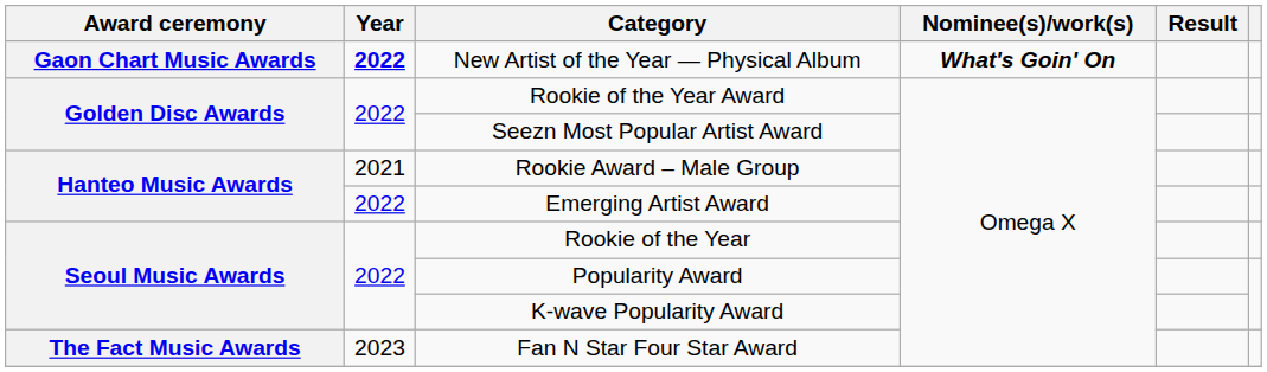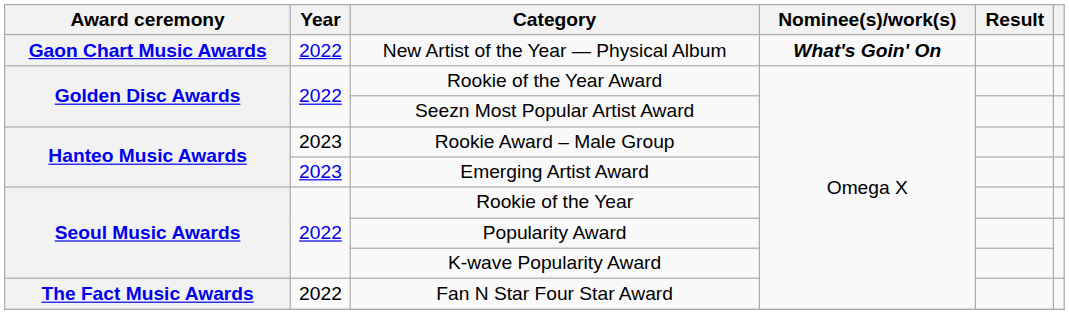 <table class="wikitable sortable plainrowheaders" style="text-align:center; width:100%;">
 <tr>
 <th scope="col">Award ceremony</th>
 <th scope="col">Year</th>
 <th scope="col">Category</th>
 <th scope="col">Nominee(s)/work(s)</th>
 <th scope="col">Result</th>
 <th scope="col" class="unsortable"></th>
 </tr>
 <tr>
 <th scope="row"><a href='#'>Gaon Chart Music Awards</a></th>
-<td align=center><strong><a href='#'>2022</a></strong></td>
+<td align=center><a href='#'>2022</a></td>
 <td>New Artist of the Year — Physical Album</td>
 <td><strong><em>What's Goin' On</em></strong></td>
 <td></td>
 <td align=center></td>
 </tr>
 <tr>
 <th rowspan="2" scope="row"><a href='#'>Golden Disc Awards</a></th>
 <td rowspan="2" style="text-align:center"><a href='#'>2022</a></td>
 <td>Rookie of the Year Award</td>
 <td rowspan="8">Omega X</td>
 <td></td>
 <td style="text-align:center"></td>
 </tr>
 <tr>
 <td>Seezn Most Popular Artist Award</td>
 <td></td>
 <td></td>
 </tr>
 <tr>
 <th rowspan="2" scope="row"><a href='#'>Hanteo Music Awards</a></th>
-<td align=center>2021</td>
+<td align=center>2023</td>
 <td>Rookie Award – Male Group</td>
 <td></td>
 <td align=center></td>
 </tr>
 <tr>
-<td><a href='#'>2022</a></td>
+<td><a href='#'>2023</a></td>
 <td>Emerging Artist Award</td>
 <td></td>
 <td></td>
 </tr>
 <tr>
 <th scope="row" rowspan="3"><a href='#'>Seoul Music Awards</a></th>
 <td rowspan="3" style="text-align:center"><a href='#'>2022</a></td>
 <td>Rookie of the Year</td>
 <td></td>
 <td style="text-align:center"></td>
 </tr>
 <tr>
 <td>Popularity Award</td>
 <td></td>
 <td rowspan="2" style="text-align:center"></td>
 </tr>
 <tr>
 <td>K-wave Popularity Award</td>
 <td></td>
 </tr>
 <tr>
 <th scope="row"><a href='#'>The Fact Music Awards</a></th>
-<td>2023</td>
+<td>2022</td>
 <td>Fan N Star Four Star Award</td>
 <td></td>
 <td></td>
 </tr>
 <tr>
 </tr>
 </table>
